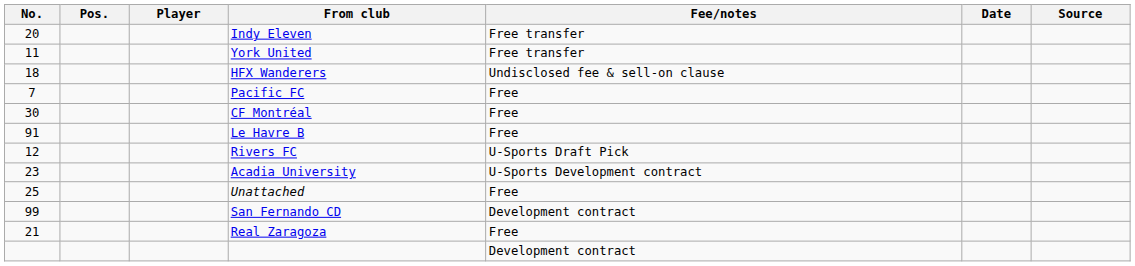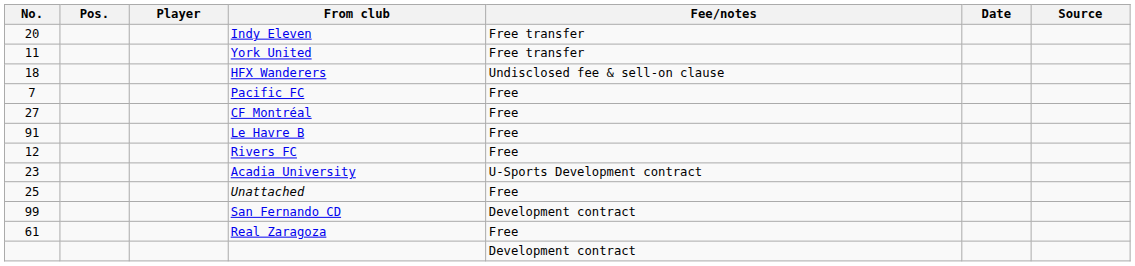 <table class="wikitable sortable" style="width:90%; font-size:95%;">
 <tr>
 <th>No.</th>
 <th>Pos.</th>
 <th>Player</th>
 <th>From club</th>
 <th>Fee/notes</th>
 <th>Date</th>
 <th>Source</th>
 </tr>
 <tr>
 <td align=center>20</td>
 <td align=center></td>
 <td></td>
 <td> <a href='#'>Indy Eleven</a></td>
 <td>Free transfer</td>
 <td></td>
 <td></td>
 </tr>
 <tr>
 <td align=center>11</td>
 <td align=center></td>
 <td></td>
 <td> <a href='#'>York United</a></td>
 <td>Free transfer</td>
 <td></td>
 <td></td>
 </tr>
 <tr>
 <td align=center>18</td>
 <td align=center></td>
 <td></td>
 <td> <a href='#'>HFX Wanderers</a></td>
 <td>Undisclosed fee & sell-on clause</td>
 <td></td>
 <td></td>
 </tr>
 <tr>
 <td align=center>7</td>
 <td align=center></td>
 <td></td>
 <td> <a href='#'>Pacific FC</a></td>
 <td>Free</td>
 <td></td>
 <td></td>
 </tr>
 <tr>
-<td align=center>30</td>
+<td align=center>27</td>
 <td align=center></td>
 <td></td>
 <td> <a href='#'>CF Montréal</a></td>
 <td>Free</td>
 <td></td>
 <td></td>
 </tr>
 <tr>
 <td align=center>91</td>
 <td align=center></td>
 <td></td>
 <td> <a href='#'>Le Havre B</a></td>
 <td>Free</td>
 <td></td>
 <td></td>
 </tr>
 <tr>
 <td align=center>12</td>
 <td align=center></td>
 <td></td>
 <td> <a href='#'>Rivers FC</a></td>
-<td>U-Sports Draft Pick</td>
+<td>Free</td>
 <td></td>
 <td></td>
 </tr>
 <tr>
 <td align=center>23</td>
 <td align=center></td>
 <td></td>
 <td> <a href='#'>Acadia University</a></td>
 <td>U-Sports Development contract</td>
 <td></td>
 <td></td>
 </tr>
 <tr>
 <td align=center>25</td>
 <td align=center></td>
 <td></td>
 <td><em>Unattached</em></td>
 <td>Free</td>
 <td></td>
 <td></td>
 </tr>
 <tr>
 <td align=center>99</td>
 <td align=center></td>
 <td></td>
 <td> <a href='#'>San Fernando CD</a></td>
 <td>Development contract</td>
 <td></td>
 <td></td>
 </tr>
 <tr>
-<td align=center>21</td>
+<td align=center>61</td>
 <td align=center></td>
 <td></td>
 <td> <a href='#'>Real Zaragoza</a></td>
 <td>Free</td>
 <td></td>
 <td></td>
 </tr>
 <tr>
 <td align=center></td>
 <td align=center></td>
 <td></td>
 <td></td>
 <td>Development contract</td>
 <td></td>
 <td></td>
 </tr>
 </table>
